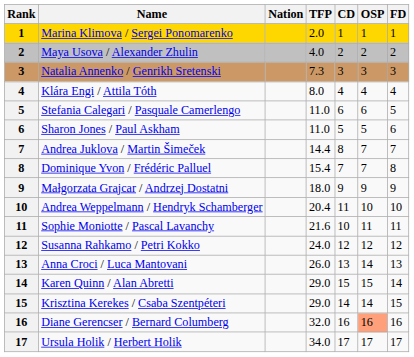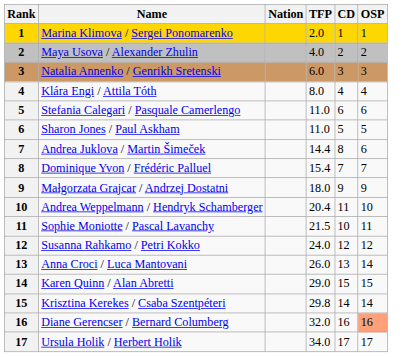 <table class="wikitable">
 <tr>
 <th>Rank</th>
 <th>Name</th>
 <th>Nation</th>
 <th>TFP</th>
 <th>CD</th>
 <th>OSP</th>
-<th>FD</th>
 </tr>
 <tr bgcolor="gold">
 <td align="center"><strong>1</strong></td>
 <td><a href='#'>Marina Klimova</a> / <a href='#'>Sergei Ponomarenko</a></td>
 <td></td>
 <td>2.0</td>
-<td>1</td>
 <td>1</td>
 <td>1</td>
 </tr>
 <tr bgcolor="silver">
 <td align="center"><strong>2</strong></td>
 <td><a href='#'>Maya Usova</a> / <a href='#'>Alexander Zhulin</a></td>
 <td></td>
 <td>4.0</td>
 <td>2</td>
 <td>2</td>
-<td>2</td>
 </tr>
 <tr bgcolor="cc9966">
 <td align="center"><strong>3</strong></td>
 <td><a href='#'>Natalia Annenko</a> / <a href='#'>Genrikh Sretenski</a></td>
 <td></td>
-<td>7.3</td>
-<td>3</td>
+<td>6.0</td>
 <td>3</td>
 <td>3</td>
 </tr>
 <tr>
 <th>4</th>
 <td><a href='#'>Klára Engi</a> / <a href='#'>Attila Tóth</a></td>
 <td></td>
 <td>8.0</td>
 <td>4</td>
 <td>4</td>
-<td>4</td>
 </tr>
 <tr>
 <th>5</th>
 <td><a href='#'>Stefania Calegari</a> / <a href='#'>Pasquale Camerlengo</a></td>
 <td></td>
 <td>11.0</td>
 <td>6</td>
 <td>6</td>
-<td>5</td>
 </tr>
 <tr>
 <th>6</th>
 <td><a href='#'>Sharon Jones</a> / <a href='#'>Paul Askham</a></td>
 <td></td>
 <td>11.0</td>
 <td>5</td>
 <td>5</td>
-<td>6</td>
 </tr>
 <tr>
 <th>7</th>
 <td><a href='#'>Andrea Juklova</a> / <a href='#'>Martin Šimeček</a></td>
 <td></td>
 <td>14.4</td>
 <td>8</td>
-<td>7</td>
-<td>7</td>
+<td>6</td>
 </tr>
 <tr>
 <th>8</th>
 <td><a href='#'>Dominique Yvon</a> / <a href='#'>Frédéric Palluel</a></td>
 <td></td>
 <td>15.4</td>
 <td>7</td>
 <td>7</td>
-<td>8</td>
 </tr>
 <tr>
 <th>9</th>
 <td><a href='#'>Małgorzata Grajcar</a> / <a href='#'>Andrzej Dostatni</a></td>
 <td></td>
 <td>18.0</td>
-<td>9</td>
 <td>9</td>
 <td>9</td>
 </tr>
 <tr>
 <th>10</th>
 <td><a href='#'>Andrea Weppelmann</a> / <a href='#'>Hendryk Schamberger</a></td>
 <td></td>
 <td>20.4</td>
 <td>11</td>
 <td>10</td>
-<td>10</td>
 </tr>
 <tr>
 <th>11</th>
 <td><a href='#'>Sophie Moniotte</a> / <a href='#'>Pascal Lavanchy</a></td>
 <td></td>
-<td>21.6</td>
+<td>21.5</td>
 <td>10</td>
-<td>11</td>
 <td>11</td>
 </tr>
 <tr>
 <th>12</th>
 <td><a href='#'>Susanna Rahkamo</a> / <a href='#'>Petri Kokko</a></td>
 <td></td>
 <td>24.0</td>
-<td>12</td>
 <td>12</td>
 <td>12</td>
 </tr>
 <tr>
 <th>13</th>
 <td><a href='#'>Anna Croci</a> / <a href='#'>Luca Mantovani</a></td>
 <td></td>
 <td>26.0</td>
 <td>13</td>
 <td>14</td>
-<td>13</td>
 </tr>
 <tr>
 <th>14</th>
 <td><a href='#'>Karen Quinn</a> / <a href='#'>Alan Abretti</a></td>
 <td></td>
 <td>29.0</td>
 <td>15</td>
 <td>15</td>
-<td>14</td>
 </tr>
 <tr>
 <th>15</th>
 <td><a href='#'>Krisztina Kerekes</a> / <a href='#'>Csaba Szentpéteri</a></td>
 <td></td>
-<td>29.0</td>
+<td>29.8</td>
 <td>14</td>
 <td>14</td>
-<td>15</td>
 </tr>
 <tr>
 <th>16</th>
 <td><a href='#'>Diane Gerencser</a> / <a href='#'>Bernard Columberg</a></td>
 <td></td>
 <td>32.0</td>
 <td>16</td>
 <td style="background: lightsalmon;">16</td>
-<td>16</td>
 </tr>
 <tr>
 <th>17</th>
 <td><a href='#'>Ursula Holik</a> / <a href='#'>Herbert Holik</a></td>
 <td></td>
 <td>34.0</td>
 <td>17</td>
 <td>17</td>
-<td>17</td>
 </tr>
 </table>
